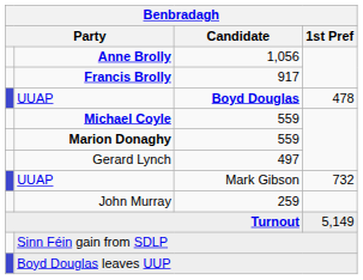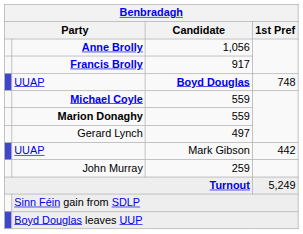 <table class="wikitable">
 <tr>
 <th colspan="4" align="center"><a href='#'>Benbradagh</a></th>
 </tr>
 <tr>
 <th colspan="2" align="center" width=200>Party</th>
 <th width=150>Candidate</th>
 <th width=60>1st Pref</th>
 </tr>
 <tr>
 <td></td>
 <td align="right"><strong><a href='#'>Anne Brolly</a></strong></td>
 <td align="right">1,056</td>
 </tr>
 <tr>
 <td></td>
 <td align="right"><strong><a href='#'>Francis Brolly</a></strong></td>
 <td align="right">917</td>
 </tr>
 <tr>
 <td style="background-color: #3D46CD"></td>
 <td><a href='#'>UUAP</a></td>
 <td align="right"><strong><a href='#'>Boyd Douglas</a></strong></td>
-<td align="right">478</td>
+<td align="right">748</td>
 </tr>
 <tr>
 <td></td>
 <td align="right"><strong><a href='#'>Michael Coyle</a></strong></td>
 <td align="right">559</td>
 </tr>
 <tr>
 <td></td>
 <td align="right"><strong>Marion Donaghy</strong></td>
 <td align="right">559</td>
 </tr>
 <tr>
 <td></td>
 <td align="right">Gerard Lynch</td>
 <td align="right">497</td>
 </tr>
 <tr>
 <td style="background-color: #3D46CD"></td>
 <td><a href='#'>UUAP</a></td>
 <td align="right">Mark Gibson</td>
-<td align="right">732</td>
+<td align="right">442</td>
 </tr>
 <tr>
 <td></td>
 <td align="right">John Murray</td>
 <td align="right">259</td>
 </tr>
 <tr bgcolor="EEEEEE">
 <td colspan=3 align="right"><strong><a href='#'>Turnout</a></strong></td>
-<td align="right">5,149</td>
+<td align="right">5,249</td>
 </tr>
 <tr>
 <td bgcolor=></td>
 <td colspan=3 bgcolor="EEEEEE"><a href='#'>Sinn Féin</a> gain from <a href='#'>SDLP</a></td>
 </tr>
 <tr>
 <td bgcolor="3D46CD"></td>
 <td colspan=3 bgcolor="EEEEEE"><a href='#'>Boyd Douglas</a> leaves <a href='#'>UUP</a></td>
 </tr>
 </table>
